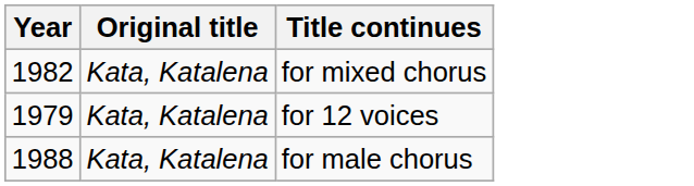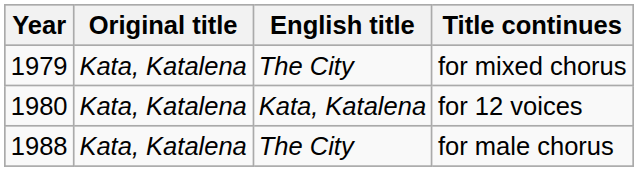 <table class="wikitable" style="font-size: 95%;">
 <tr>
 <th>Year</th>
 <th>Original title</th>
+<th>English title</th>
 <th>Title continues</th>
 </tr>
 <tr>
-<td>1982</td>
+<td>1979</td>
 <td><em>Kata, Katalena</em></td>
+<td><em>The City</em></td>
 <td>for mixed chorus</td>
 </tr>
 <tr>
-<td>1979</td>
+<td>1980</td>
+<td><em>Kata, Katalena</em></td>
 <td><em>Kata, Katalena</em></td>
 <td>for 12 voices</td>
 </tr>
 <tr>
 <td>1988</td>
 <td><em>Kata, Katalena</em></td>
+<td><em>The City</em></td>
 <td>for male chorus</td>
 </tr>
 </table>
